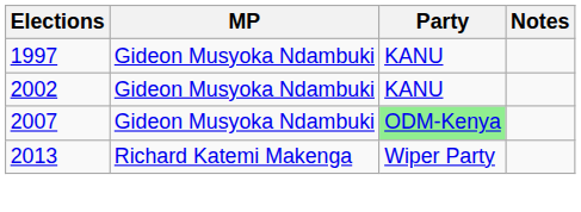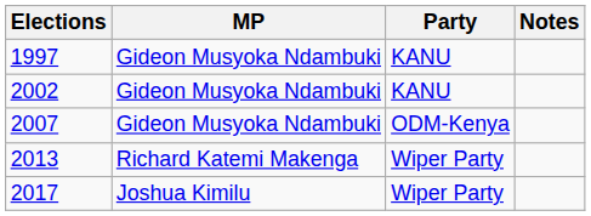 <table class="wikitable sortable">
 <tr>
 <th>Elections</th>
 <th>MP </th>
 <th>Party</th>
 <th>Notes</th>
 </tr>
 <tr>
 <td><a href='#'>1997</a></td>
 <td><a href='#'>Gideon Musyoka Ndambuki</a></td>
 <td><a href='#'>KANU</a></td>
 <td></td>
 </tr>
 <tr>
 <td><a href='#'>2002</a></td>
 <td><a href='#'>Gideon Musyoka Ndambuki</a></td>
 <td><a href='#'>KANU</a></td>
 <td></td>
 </tr>
 <tr>
 <td><a href='#'>2007</a></td>
 <td><a href='#'>Gideon Musyoka Ndambuki</a></td>
-<td style="background: lightgreen;"><a href='#'>ODM-Kenya</a></td>
+<td><a href='#'>ODM-Kenya</a></td>
 <td></td>
 </tr>
 <tr>
 <td><a href='#'>2013</a></td>
 <td><a href='#'>Richard Katemi Makenga</a></td>
 <td><a href='#'>Wiper Party</a></td>
 <td></td>
 </tr>
+<tr>
+<td><a href='#'>2017</a></td>
+<td><a href='#'>Joshua Kimilu</a></td>
+<td><a href='#'>Wiper Party</a></td>
+<td></td>
+</tr>
 </table>
